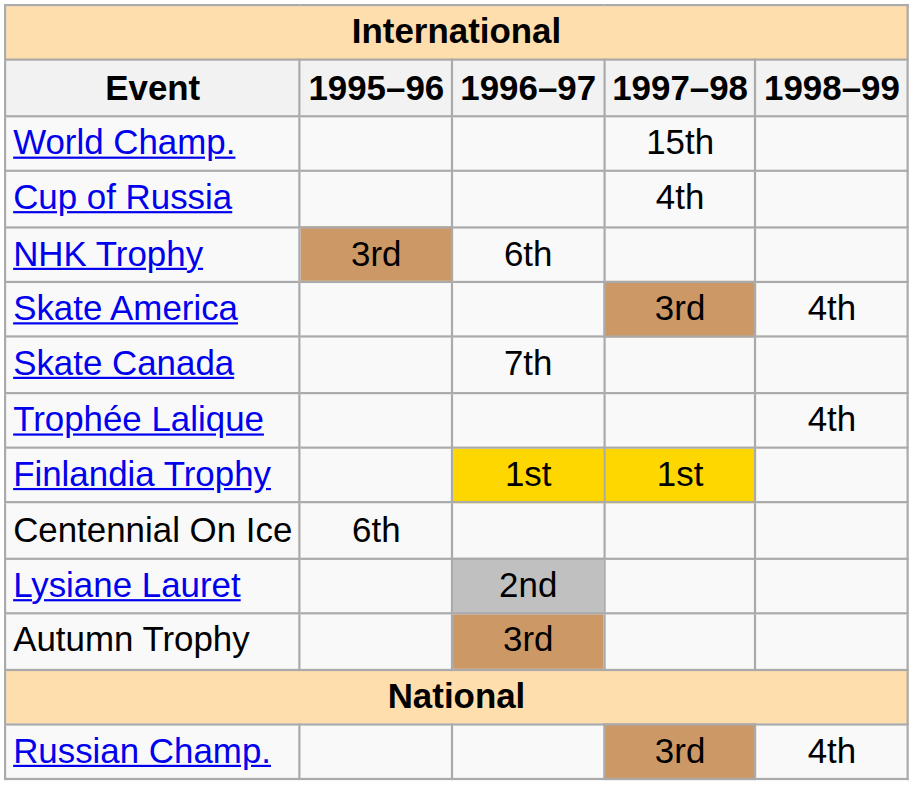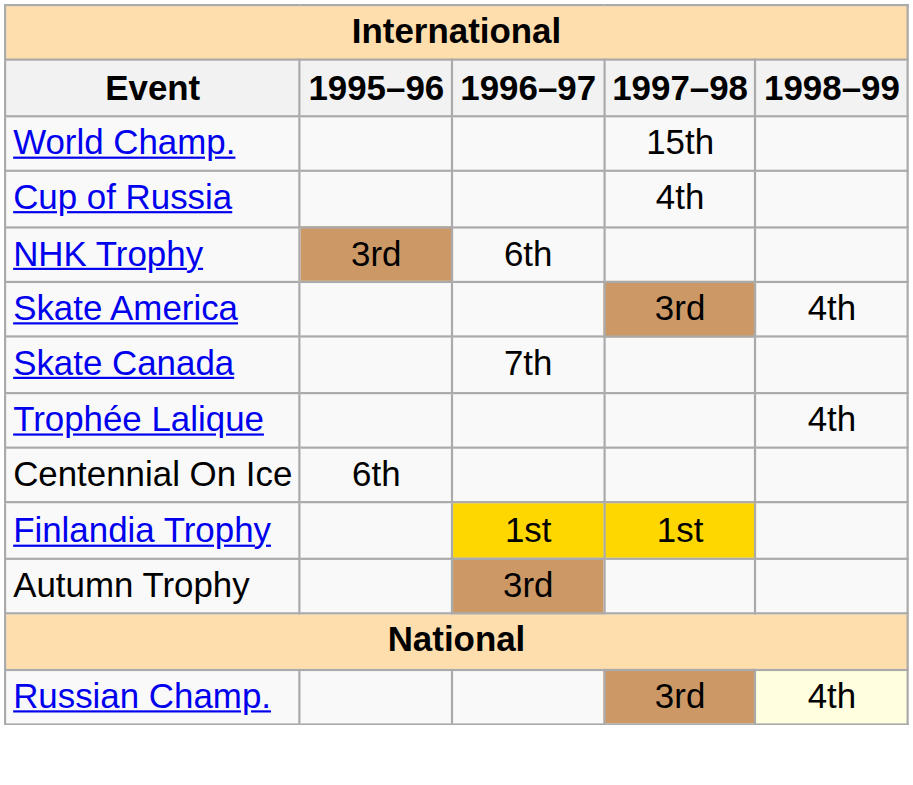 <table class="wikitable" style="text-align:center">
 <tr>
 <th style="background-color: #ffdead; " colspan=5 align=center>International</th>
 </tr>
 <tr>
 <th>Event</th>
 <th>1995–96</th>
 <th>1996–97</th>
 <th>1997–98</th>
 <th>1998–99</th>
 </tr>
 <tr>
 <td align=left><a href='#'>World Champ.</a></td>
 <td></td>
 <td></td>
 <td>15th</td>
 <td></td>
 </tr>
 <tr>
 <td align=left> <a href='#'>Cup of Russia</a></td>
 <td></td>
 <td></td>
 <td>4th</td>
 <td></td>
 </tr>
 <tr>
 <td align=left> <a href='#'>NHK Trophy</a></td>
 <td bgcolor=cc9966>3rd</td>
 <td>6th</td>
 <td></td>
 <td></td>
 </tr>
 <tr>
 <td align=left> <a href='#'>Skate America</a></td>
 <td></td>
 <td></td>
 <td bgcolor=cc9966>3rd</td>
 <td>4th</td>
 </tr>
 <tr>
 <td align=left> <a href='#'>Skate Canada</a></td>
 <td></td>
 <td>7th</td>
 <td></td>
 <td></td>
 </tr>
 <tr>
 <td align=left> <a href='#'>Trophée Lalique</a></td>
 <td></td>
 <td></td>
 <td></td>
 <td>4th</td>
 </tr>
 <tr>
-<td align=left><a href='#'>Finlandia Trophy</a></td>
-<td></td>
-<td bgcolor=gold>1st</td>
-<td bgcolor=gold>1st</td>
-<td></td>
-</tr>
-<tr>
 <td align=left>Centennial On Ice</td>
 <td>6th</td>
 <td></td>
 <td></td>
 <td></td>
 </tr>
 <tr>
-<td align=left><a href='#'>Lysiane Lauret</a></td>
+<td align=left><a href='#'>Finlandia Trophy</a></td>
 <td></td>
-<td bgcolor=silver>2nd</td>
-<td></td>
+<td bgcolor=gold>1st</td>
+<td bgcolor=gold>1st</td>
 <td></td>
 </tr>
 <tr>
 <td align=left>Autumn Trophy</td>
 <td></td>
 <td bgcolor=cc9966>3rd</td>
 <td></td>
 <td></td>
 </tr>
 <tr>
 <th style="background-color: #ffdead; " colspan=5 align=center>National</th>
 </tr>
 <tr>
 <td align=left><a href='#'>Russian Champ.</a></td>
 <td></td>
 <td></td>
 <td bgcolor=cc9966>3rd</td>
-<td>4th</td>
+<td style="background: lightyellow;">4th</td>
 </tr>
 </table>
